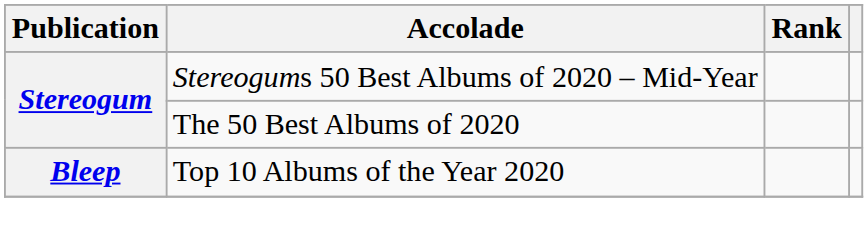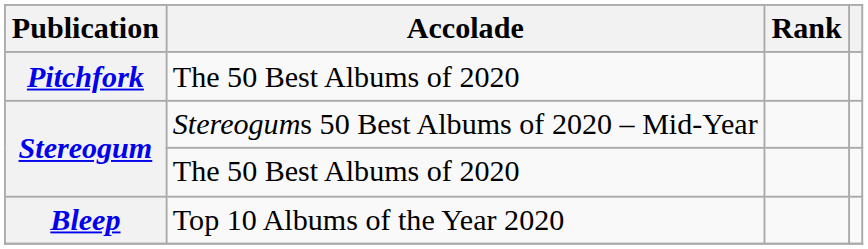 <table class="wikitable sortable plainrowheaders">
 <tr>
 <th scope="col">Publication</th>
 <th scope="col">Accolade</th>
 <th scope="col">Rank</th>
 <th scope="col" class="unsortable"></th>
+</tr>
+<tr>
+<th scope="row"><em><a href='#'>Pitchfork</a></em></th>
+<td>The 50 Best Albums of 2020</td>
+<td></td>
+<td></td>
 </tr>
 <tr>
 <th scope="row" rowspan="2"><em><a href='#'>Stereogum</a></em></th>
 <td><em>Stereogum</em>s 50 Best Albums of 2020 – Mid-Year</td>
 <td></td>
 <td></td>
 </tr>
 <tr>
 <td>The 50 Best Albums of 2020</td>
 <td></td>
 <td></td>
 </tr>
 <tr>
 <th scope="row"><em><a href='#'>Bleep</a></em></th>
 <td>Top 10 Albums of the Year 2020</td>
 <td></td>
 <td></td>
 </tr>
 <tr>
 </tr>
 </table>
